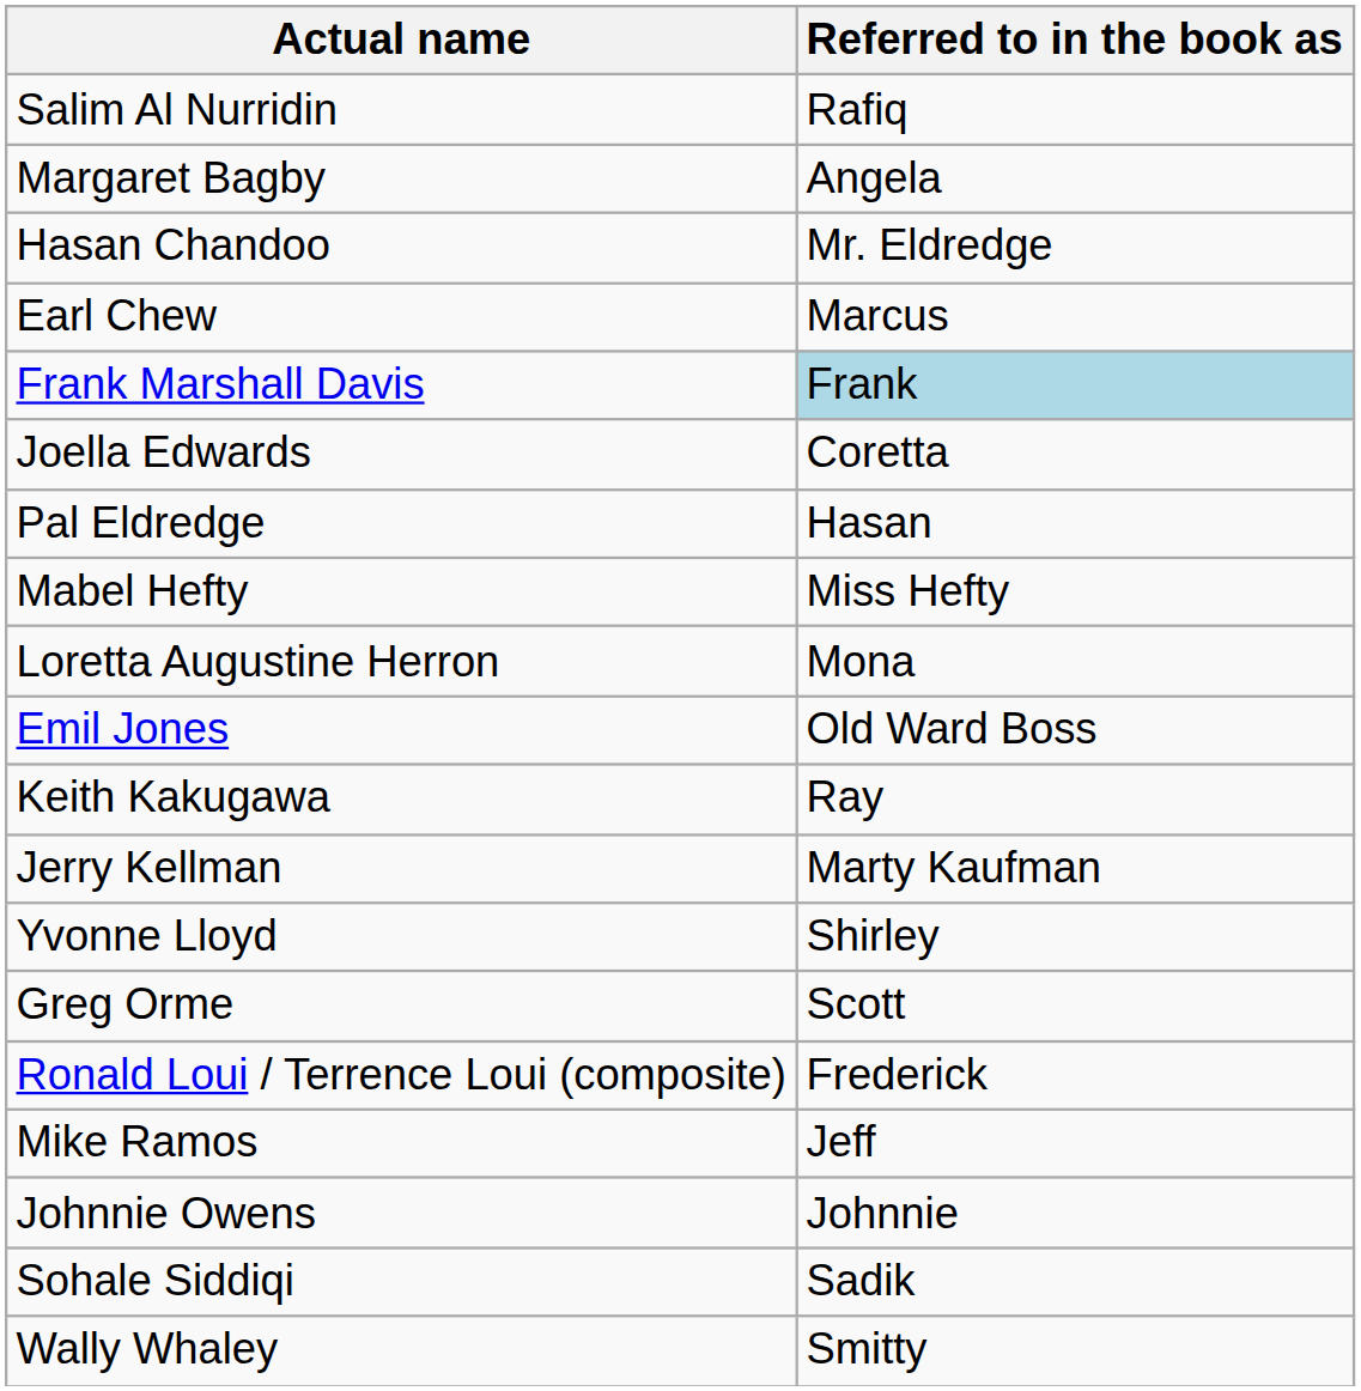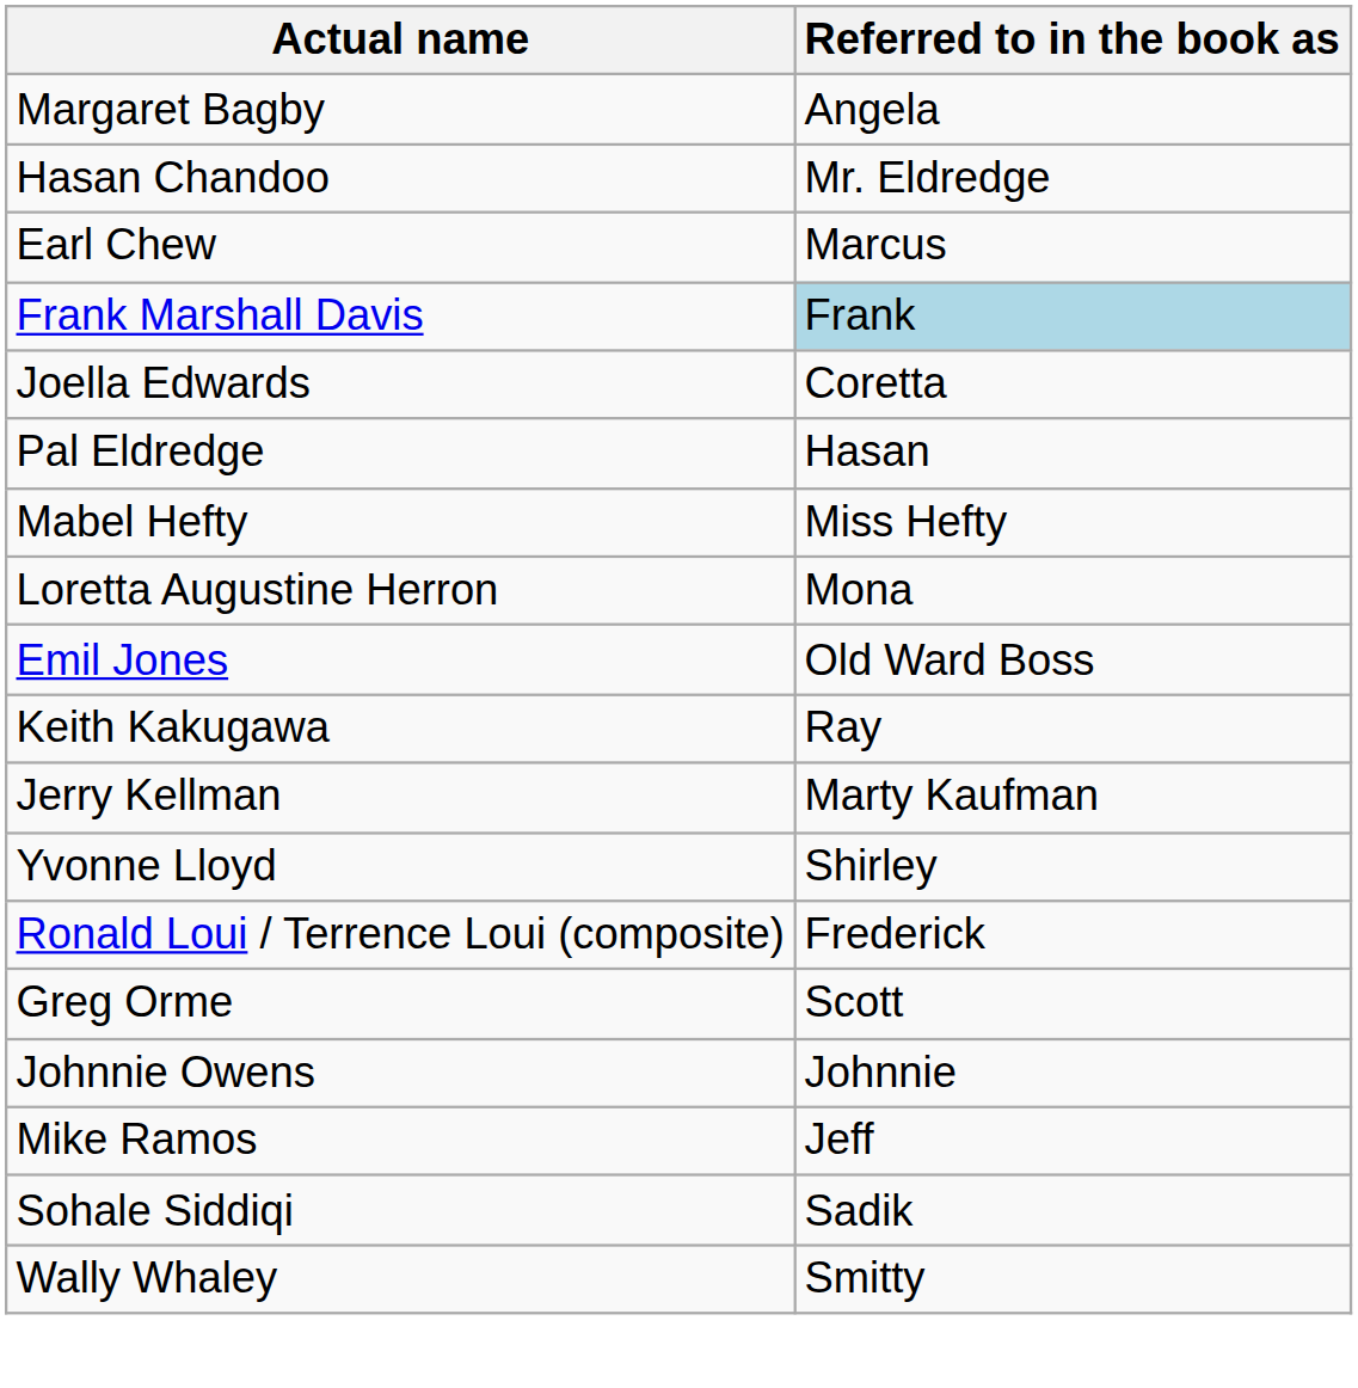 <table class="wikitable">
 <tr>
 <th>Actual name</th>
 <th>Referred to in the book as</th>
-</tr>
-<tr>
-<td>Salim Al Nurridin</td>
-<td>Rafiq</td>
 </tr>
 <tr>
 <td>Margaret Bagby</td>
 <td>Angela</td>
 </tr>
 <tr>
 <td>Hasan Chandoo</td>
 <td>Mr. Eldredge</td>
 </tr>
 <tr>
 <td>Earl Chew</td>
 <td>Marcus</td>
 </tr>
 <tr>
 <td><a href='#'>Frank Marshall Davis</a></td>
 <td style="background: lightblue;">Frank</td>
 </tr>
 <tr>
 <td>Joella Edwards</td>
 <td>Coretta</td>
 </tr>
 <tr>
 <td>Pal Eldredge</td>
 <td>Hasan</td>
 </tr>
 <tr>
 <td>Mabel Hefty</td>
 <td>Miss Hefty</td>
 </tr>
 <tr>
 <td>Loretta Augustine Herron</td>
 <td>Mona</td>
 </tr>
 <tr>
 <td><a href='#'>Emil Jones</a></td>
 <td>Old Ward Boss</td>
 </tr>
 <tr>
 <td>Keith Kakugawa</td>
 <td>Ray</td>
 </tr>
 <tr>
 <td>Jerry Kellman</td>
 <td>Marty Kaufman</td>
 </tr>
 <tr>
 <td>Yvonne Lloyd</td>
 <td>Shirley</td>
 </tr>
 <tr>
+<td><a href='#'>Ronald Loui</a> / Terrence Loui (composite)</td>
+<td>Frederick</td>
+</tr>
+<tr>
 <td>Greg Orme</td>
 <td>Scott</td>
 </tr>
 <tr>
-<td><a href='#'>Ronald Loui</a> / Terrence Loui (composite)</td>
-<td>Frederick</td>
+<td>Johnnie Owens</td>
+<td>Johnnie</td>
 </tr>
 <tr>
 <td>Mike Ramos</td>
 <td>Jeff</td>
-</tr>
-<tr>
-<td>Johnnie Owens</td>
-<td>Johnnie</td>
 </tr>
 <tr>
 <td>Sohale Siddiqi</td>
 <td>Sadik</td>
 </tr>
 <tr>
 <td>Wally Whaley</td>
 <td>Smitty</td>
 </tr>
 </table>
